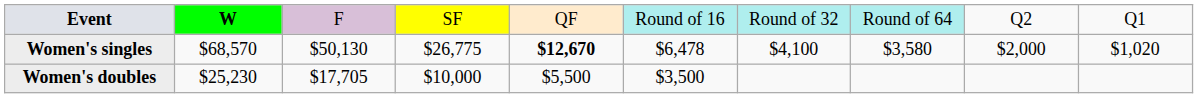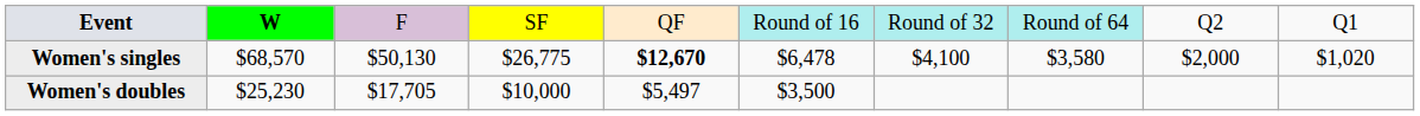 <table class=wikitable style=font-size:90%;text-align:center>
 <tr>
 <td width=130 bgcolor=dfe2e9><strong>Event</strong></td>
 <td width=80 bgcolor=lime><strong>W</strong></td>
 <td width=85 bgcolor=thistle>F</td>
 <td width=85 bgcolor=ffff00>SF</td>
 <td width=85 bgcolor=ffebcd>QF</td>
 <td width=85 bgcolor=afeeee>Round of 16</td>
 <td width=85 bgcolor=afeeee>Round of 32</td>
 <td width=85 bgcolor=afeeee>Round of 64</td>
 <td width=85>Q2</td>
 <td width=85>Q1</td>
 </tr>
 <tr>
 <th style=background:#ededed>Women's singles</th>
 <td>$68,570</td>
 <td>$50,130</td>
 <td>$26,775</td>
 <td><strong>$12,670</strong></td>
 <td>$6,478</td>
 <td>$4,100</td>
 <td>$3,580</td>
 <td>$2,000</td>
 <td>$1,020</td>
 </tr>
 <tr>
 <th style=background:#ededed>Women's doubles</th>
 <td>$25,230</td>
 <td>$17,705</td>
 <td>$10,000</td>
-<td>$5,500</td>
+<td>$5,497</td>
 <td>$3,500</td>
 <td></td>
 <td></td>
 <td></td>
 <td></td>
 </tr>
 </table>
